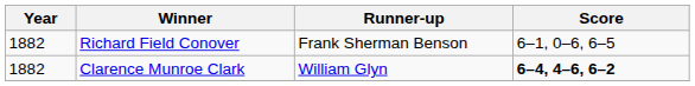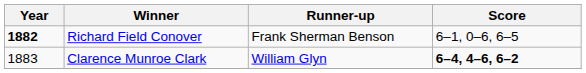 <table class="wikitable" style="font-size:95%;">
 <tr>
 <th style="width:60px;">Year</th>
 <th style="width:200px;">Winner</th>
 <th style="width:200px;">Runner-up</th>
 <th style="width:160px;">Score</th>
 </tr>
 <tr>
-<td>1882</td>
+<td><strong>1882</strong></td>
 <td> <a href='#'>Richard Field Conover</a></td>
 <td>  Frank Sherman Benson</td>
 <td>6–1, 0–6, 6–5</td>
 </tr>
 <tr>
-<td>1882</td>
+<td>1883</td>
 <td> <a href='#'>Clarence Munroe Clark</a></td>
 <td>  <a href='#'>William Glyn</a></td>
 <td><strong>6–4, 4–6, 6–2</strong></td>
 </tr>
 <tr>
 </tr>
 </table>
